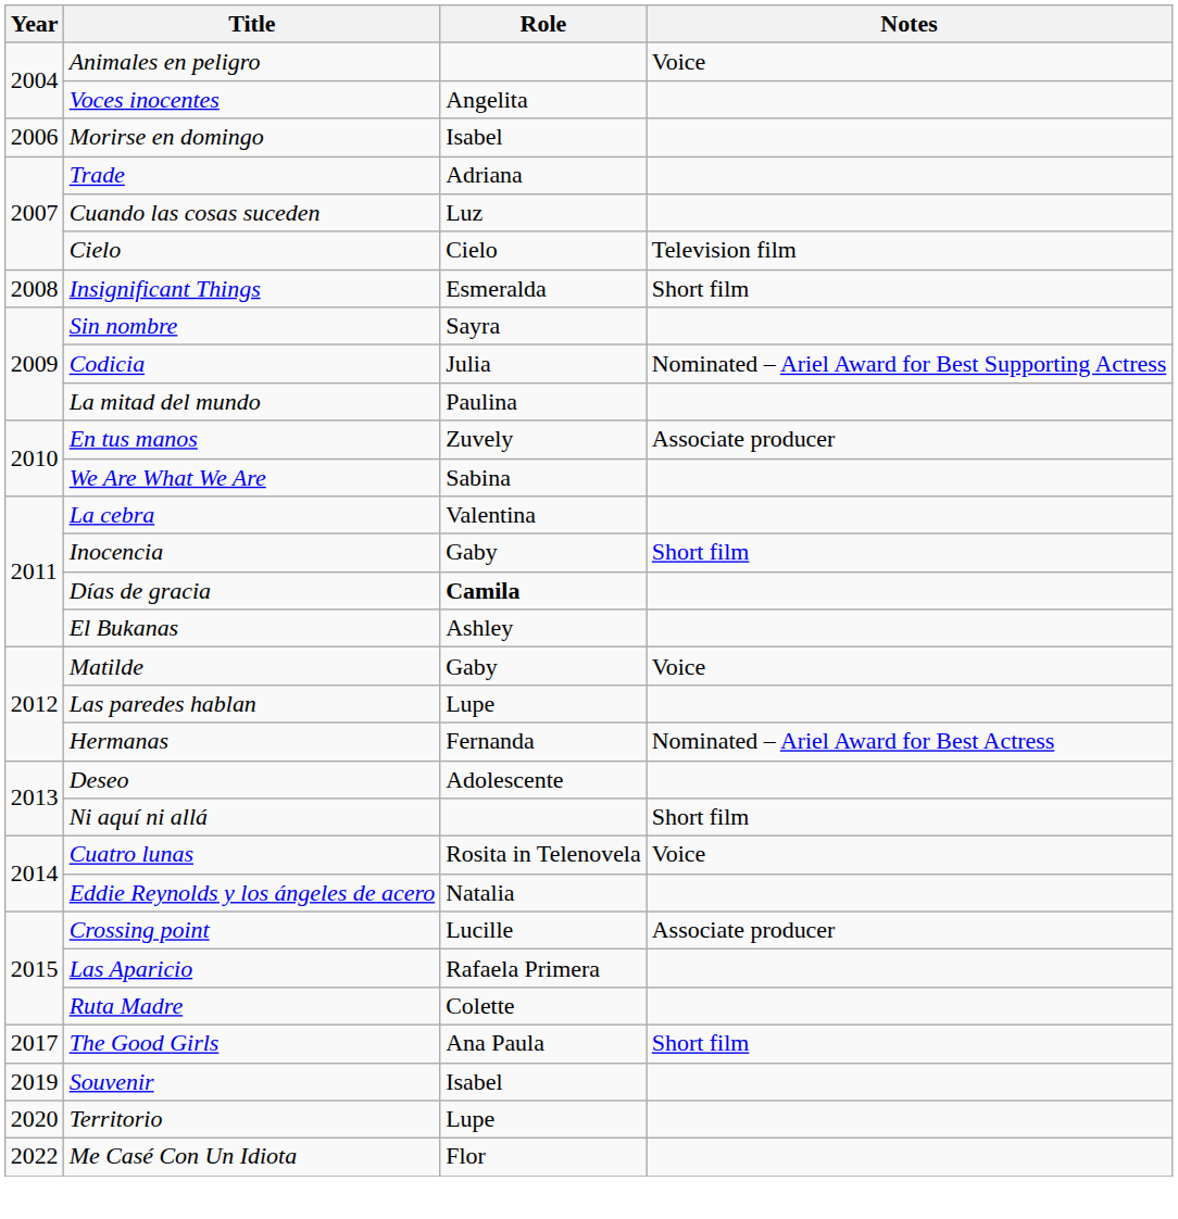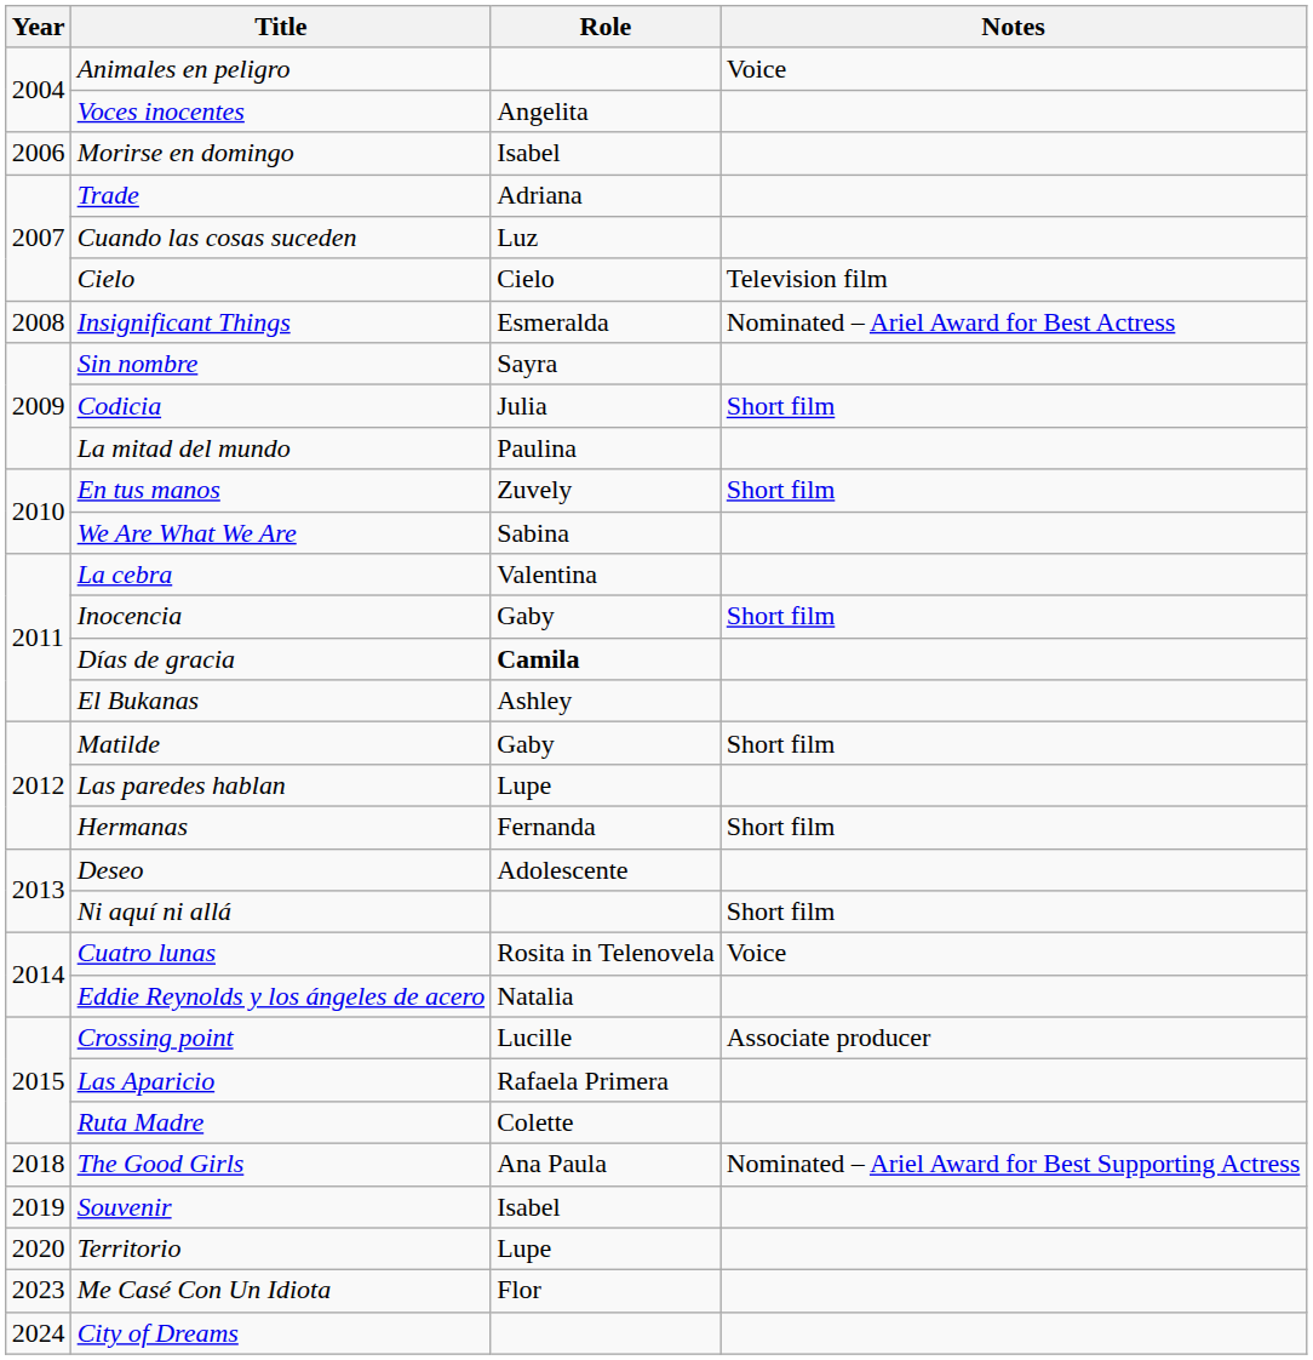 <table class="wikitable">
 <tr>
 <th>Year</th>
 <th>Title</th>
 <th>Role</th>
 <th>Notes</th>
 </tr>
 <tr>
 <td rowspan="2">2004</td>
 <td><em>Animales en peligro</em></td>
 <td></td>
 <td>Voice</td>
 </tr>
 <tr>
 <td><em><a href='#'>Voces inocentes</a></em></td>
 <td>Angelita</td>
 <td></td>
 </tr>
 <tr>
 <td>2006</td>
 <td><em>Morirse en domingo</em></td>
 <td>Isabel</td>
 <td></td>
 </tr>
 <tr>
 <td rowspan="3">2007</td>
 <td><em><a href='#'>Trade</a></em></td>
 <td>Adriana</td>
 <td></td>
 </tr>
 <tr>
 <td><em>Cuando las cosas suceden</em></td>
 <td>Luz</td>
 <td></td>
 </tr>
 <tr>
 <td><em>Cielo</em></td>
 <td>Cielo</td>
 <td>Television film</td>
 </tr>
 <tr>
 <td>2008</td>
 <td><em><a href='#'>Insignificant Things</a></em></td>
 <td>Esmeralda</td>
-<td>Short film</td>
+<td>Nominated – <a href='#'>Ariel Award for Best Actress</a></td>
 </tr>
 <tr>
 <td rowspan="3">2009</td>
 <td><em><a href='#'>Sin nombre</a></em></td>
 <td>Sayra</td>
 <td></td>
 </tr>
 <tr>
 <td><em><a href='#'>Codicia</a></em></td>
 <td>Julia</td>
-<td>Nominated – <a href='#'>Ariel Award for Best Supporting Actress</a></td>
+<td><a href='#'>Short film</a></td>
 </tr>
 <tr>
 <td><em>La mitad del mundo</em></td>
 <td>Paulina</td>
 <td></td>
 </tr>
 <tr>
 <td rowspan="2">2010</td>
 <td><em><a href='#'>En tus manos</a></em></td>
 <td>Zuvely</td>
-<td>Associate producer</td>
+<td><a href='#'>Short film</a></td>
 </tr>
 <tr>
 <td><em><a href='#'>We Are What We Are</a></em></td>
 <td>Sabina</td>
 <td></td>
 </tr>
 <tr>
 <td rowspan="4">2011</td>
 <td><em><a href='#'>La cebra</a></em></td>
 <td>Valentina</td>
 <td></td>
 </tr>
 <tr>
 <td><em>Inocencia</em></td>
 <td>Gaby</td>
 <td><a href='#'>Short film</a></td>
 </tr>
 <tr>
 <td><em>Días de gracia</em></td>
 <td><strong>Camila</strong></td>
 <td></td>
 </tr>
 <tr>
 <td><em>El Bukanas</em></td>
 <td>Ashley</td>
 <td></td>
 </tr>
 <tr>
 <td rowspan="3">2012</td>
 <td><em>Matilde</em></td>
 <td>Gaby</td>
-<td>Voice</td>
+<td>Short film</td>
 </tr>
 <tr>
 <td><em>Las paredes hablan</em></td>
 <td>Lupe</td>
 <td></td>
 </tr>
 <tr>
 <td><em>Hermanas</em></td>
 <td>Fernanda</td>
-<td>Nominated – <a href='#'>Ariel Award for Best Actress</a></td>
+<td>Short film</td>
 </tr>
 <tr>
 <td rowspan="2">2013</td>
 <td><em>Deseo</em></td>
 <td>Adolescente</td>
 <td></td>
 </tr>
 <tr>
 <td><em>Ni aquí ni allá</em></td>
 <td></td>
 <td>Short film</td>
 </tr>
 <tr>
 <td rowspan="2">2014</td>
 <td><em><a href='#'>Cuatro lunas</a></em></td>
 <td>Rosita in Telenovela</td>
 <td>Voice</td>
 </tr>
 <tr>
 <td><em><a href='#'>Eddie Reynolds y los ángeles de acero</a></em></td>
 <td>Natalia</td>
 <td></td>
 </tr>
 <tr>
 <td rowspan="3">2015</td>
 <td><em><a href='#'>Crossing point</a></em></td>
 <td>Lucille</td>
 <td>Associate producer</td>
 </tr>
 <tr>
 <td><em><a href='#'>Las Aparicio</a></em></td>
 <td>Rafaela Primera</td>
 <td></td>
 </tr>
 <tr>
 <td><em><a href='#'>Ruta Madre</a></em></td>
 <td>Colette</td>
 <td></td>
 </tr>
 <tr>
-<td>2017</td>
+<td>2018</td>
 <td><em><a href='#'>The Good Girls</a></em></td>
 <td>Ana Paula</td>
-<td><a href='#'>Short film</a></td>
+<td>Nominated – <a href='#'>Ariel Award for Best Supporting Actress</a></td>
 </tr>
 <tr>
 <td>2019</td>
 <td><em><a href='#'>Souvenir</a></em></td>
 <td>Isabel</td>
 <td></td>
 </tr>
 <tr>
 <td>2020</td>
 <td><em>Territorio</em></td>
 <td>Lupe</td>
 <td></td>
 </tr>
 <tr>
-<td>2022</td>
+<td>2023</td>
 <td><em>Me Casé Con Un Idiota</em></td>
 <td>Flor</td>
 <td></td>
 </tr>
+<tr>
+<td>2024</td>
+<td><em><a href='#'>City of Dreams</a></em></td>
+<td></td>
+<td></td>
+</tr>
 </table>
